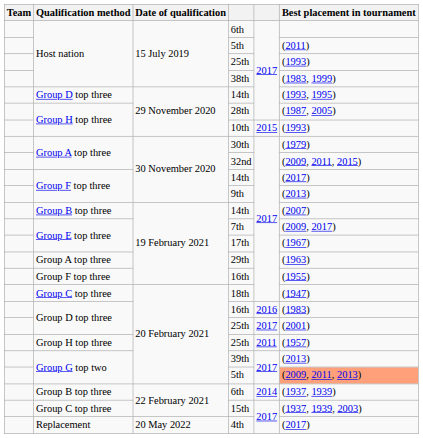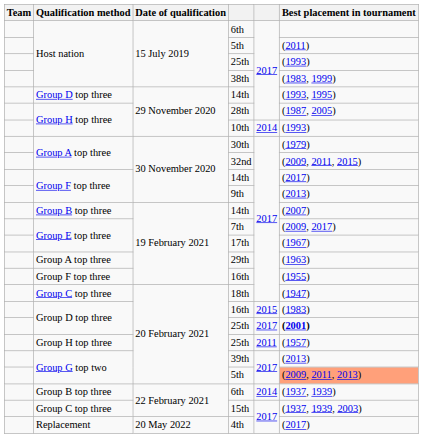 <table class="wikitable sortable">
 <tr>
 <th>Team</th>
 <th>Qualification method</th>
 <th>Date of qualification</th>
 <th></th>
 <th></th>
 <th>Best placement in tournament</th>
 </tr>
 <tr>
 <td></td>
 <td rowspan=4>Host nation</td>
 <td rowspan=4>15 July 2019</td>
 <td>6th</td>
 <td rowspan=6><a href='#'>2017</a></td>
 <td></td>
 </tr>
 <tr>
 <td></td>
 <td>5th</td>
 <td> (<a href='#'>2011</a>)</td>
 </tr>
 <tr>
 <td></td>
 <td>25th</td>
 <td> (<a href='#'>1993</a>)</td>
 </tr>
 <tr>
 <td></td>
 <td>38th</td>
 <td> (<a href='#'>1983</a>, <a href='#'>1999</a>)</td>
 </tr>
 <tr>
 <td></td>
 <td><a href='#'>Group D</a> top three</td>
 <td rowspan=3>29 November 2020</td>
 <td>14th</td>
 <td> (<a href='#'>1993</a>, <a href='#'>1995</a>)</td>
 </tr>
 <tr>
 <td></td>
 <td rowspan=2><a href='#'>Group H</a> top three</td>
 <td>28th</td>
 <td> (<a href='#'>1987</a>, <a href='#'>2005</a>)</td>
 </tr>
 <tr>
 <td></td>
 <td>10th</td>
-<td><a href='#'>2015</a></td>
+<td><a href='#'>2014</a></td>
 <td> (<a href='#'>1993</a>)</td>
 </tr>
 <tr>
 <td></td>
 <td rowspan=2><a href='#'>Group A</a> top three</td>
 <td rowspan=4>30 November 2020</td>
 <td>30th</td>
 <td rowspan=10><a href='#'>2017</a></td>
 <td> (<a href='#'>1979</a>)</td>
 </tr>
 <tr>
 <td></td>
 <td>32nd</td>
 <td> (<a href='#'>2009</a>, <a href='#'>2011</a>, <a href='#'>2015</a>)</td>
 </tr>
 <tr>
 <td></td>
 <td rowspan=2><a href='#'>Group F</a> top three</td>
 <td>14th</td>
 <td> (<a href='#'>2017</a>)</td>
 </tr>
 <tr>
 <td></td>
 <td>9th</td>
 <td> (<a href='#'>2013</a>)</td>
 </tr>
 <tr>
 <td><s></s></td>
 <td><a href='#'>Group B</a> top three</td>
 <td rowspan=5>19 February 2021</td>
 <td>14th</td>
 <td> (<a href='#'>2007</a>)</td>
 </tr>
 <tr>
 <td></td>
 <td rowspan=2><a href='#'>Group E</a> top three</td>
 <td>7th</td>
 <td> (<a href='#'>2009</a>, <a href='#'>2017</a>)</td>
 </tr>
 <tr>
 <td></td>
 <td>17th</td>
 <td> (<a href='#'>1967</a>)</td>
 </tr>
 <tr>
 <td></td>
 <td>Group A top three</td>
 <td>29th</td>
 <td> (<a href='#'>1963</a>)</td>
 </tr>
 <tr>
 <td></td>
 <td>Group F top three</td>
 <td>16th</td>
 <td> (<a href='#'>1955</a>)</td>
 </tr>
 <tr>
 <td></td>
 <td><a href='#'>Group C</a> top three</td>
 <td rowspan=6>20 February 2021</td>
 <td>18th</td>
 <td> (<a href='#'>1947</a>)</td>
 </tr>
 <tr>
 <td></td>
 <td rowspan=2>Group D top three</td>
 <td>16th</td>
-<td><a href='#'>2016</a></td>
+<td><a href='#'>2015</a></td>
 <td> (<a href='#'>1983</a>)</td>
 </tr>
 <tr>
 <td></td>
 <td>25th</td>
 <td><a href='#'>2017</a></td>
-<td> (<a href='#'>2001</a>)</td>
+<td><strong> (<a href='#'>2001</a>)</strong></td>
 </tr>
 <tr>
 <td></td>
 <td>Group H top three</td>
 <td>25th</td>
 <td><a href='#'>2011</a></td>
 <td> (<a href='#'>1957</a>)</td>
 </tr>
 <tr>
 <td></td>
 <td rowspan=2><a href='#'>Group G</a> top two</td>
 <td>39th</td>
 <td rowspan=2><a href='#'>2017</a></td>
 <td> (<a href='#'>2013</a>)</td>
 </tr>
 <tr>
 <td></td>
 <td>5th</td>
 <td style="background: lightsalmon;"> (<a href='#'>2009</a>, <a href='#'>2011</a>, <a href='#'>2013</a>)</td>
 </tr>
 <tr>
 <td></td>
 <td>Group B top three</td>
 <td rowspan=2>22 February 2021</td>
 <td>6th</td>
 <td><a href='#'>2014</a></td>
 <td> (<a href='#'>1937</a>, <a href='#'>1939</a>)</td>
 </tr>
 <tr>
 <td></td>
 <td>Group C top three</td>
 <td>15th</td>
 <td rowspan=2><a href='#'>2017</a></td>
 <td> (<a href='#'>1937</a>, <a href='#'>1939</a>, <a href='#'>2003</a>)</td>
 </tr>
 <tr>
 <td></td>
 <td>Replacement</td>
 <td>20 May 2022</td>
 <td>4th</td>
 <td> (<a href='#'>2017</a>)</td>
 </tr>
 </table>
